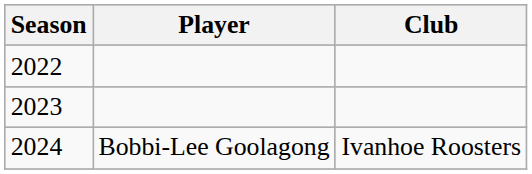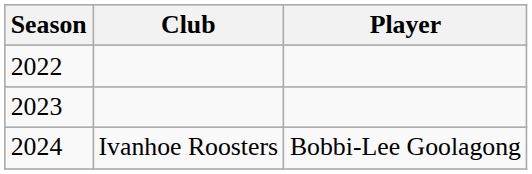 <table class="wikitable">
 <tr>
 <th>Season</th>
+<th>Club</th>
 <th>Player</th>
-<th>Club</th>
 </tr>
 <tr>
 <td>2022</td>
 <td></td>
 <td></td>
 </tr>
 <tr>
 <td>2023</td>
 <td></td>
 <td></td>
 </tr>
 <tr>
 <td>2024</td>
+<td> Ivanhoe Roosters</td>
 <td>Bobbi-Lee Goolagong</td>
-<td> Ivanhoe Roosters</td>
 </tr>
 </table>
